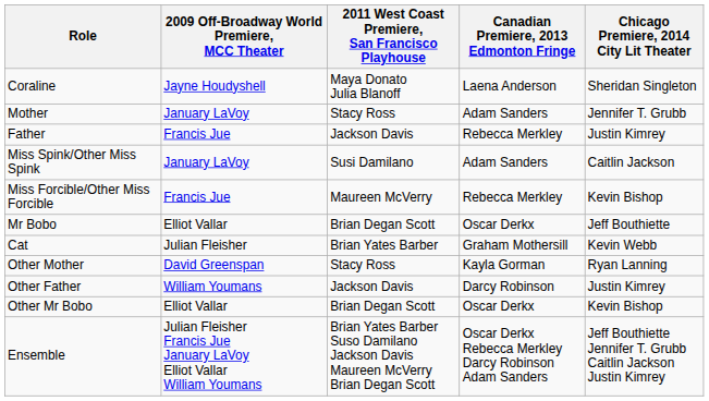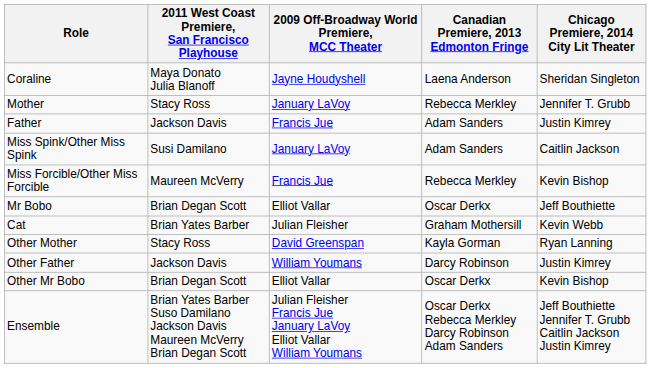 <table class="wikitable">
 <tr>
 <th>Role</th>
+<th>2011 West Coast Premiere,<br><a href='#'>San Francisco Playhouse</a></th>
 <th>2009 Off-Broadway World Premiere,<br><a href='#'>MCC Theater</a></th>
-<th>2011 West Coast Premiere,<br><a href='#'>San Francisco Playhouse</a></th>
 <th>Canadian Premiere, 2013<br><a href='#'>Edmonton Fringe</a></th>
 <th>Chicago Premiere, 2014<br>City Lit Theater</th>
 </tr>
 <tr>
 <td>Coraline</td>
+<td>Maya Donato<br>Julia Blanoff</td>
 <td><a href='#'>Jayne Houdyshell</a></td>
-<td>Maya Donato<br>Julia Blanoff</td>
 <td>Laena Anderson</td>
 <td>Sheridan Singleton</td>
 </tr>
 <tr>
 <td>Mother</td>
+<td>Stacy Ross</td>
 <td><a href='#'>January LaVoy</a></td>
-<td>Stacy Ross</td>
-<td>Adam Sanders</td>
+<td>Rebecca Merkley</td>
 <td>Jennifer T. Grubb</td>
 </tr>
 <tr>
 <td>Father</td>
+<td>Jackson Davis</td>
 <td><a href='#'>Francis Jue</a></td>
-<td>Jackson Davis</td>
-<td>Rebecca Merkley</td>
+<td>Adam Sanders</td>
 <td>Justin Kimrey</td>
 </tr>
 <tr>
 <td>Miss Spink/Other Miss Spink</td>
+<td>Susi Damilano</td>
 <td><a href='#'>January LaVoy</a></td>
-<td>Susi Damilano</td>
 <td>Adam Sanders</td>
 <td>Caitlin Jackson</td>
 </tr>
 <tr>
 <td>Miss Forcible/Other Miss Forcible</td>
+<td>Maureen McVerry</td>
 <td><a href='#'>Francis Jue</a></td>
-<td>Maureen McVerry</td>
 <td>Rebecca Merkley</td>
 <td>Kevin Bishop</td>
 </tr>
 <tr>
 <td>Mr Bobo</td>
+<td>Brian Degan Scott</td>
 <td>Elliot Vallar</td>
-<td>Brian Degan Scott</td>
 <td>Oscar Derkx</td>
 <td>Jeff Bouthiette</td>
 </tr>
 <tr>
 <td>Cat</td>
+<td>Brian Yates Barber</td>
 <td>Julian Fleisher</td>
-<td>Brian Yates Barber</td>
 <td>Graham Mothersill</td>
 <td>Kevin Webb</td>
 </tr>
 <tr>
 <td>Other Mother</td>
+<td>Stacy Ross</td>
 <td><a href='#'>David Greenspan</a></td>
-<td>Stacy Ross</td>
 <td>Kayla Gorman</td>
 <td>Ryan Lanning</td>
 </tr>
 <tr>
 <td>Other Father</td>
+<td>Jackson Davis</td>
 <td><a href='#'>William Youmans</a></td>
-<td>Jackson Davis</td>
 <td>Darcy Robinson</td>
 <td>Justin Kimrey</td>
 </tr>
 <tr>
 <td>Other Mr Bobo</td>
+<td>Brian Degan Scott</td>
 <td>Elliot Vallar</td>
-<td>Brian Degan Scott</td>
 <td>Oscar Derkx</td>
 <td>Kevin Bishop</td>
 </tr>
 <tr>
 <td>Ensemble</td>
+<td>Brian Yates Barber<br>Suso Damilano<br>Jackson Davis<br>Maureen McVerry<br>Brian Degan Scott</td>
 <td>Julian Fleisher<br><a href='#'>Francis Jue</a><br><a href='#'>January LaVoy</a><br>Elliot Vallar<br><a href='#'>William Youmans</a></td>
-<td>Brian Yates Barber<br>Suso Damilano<br>Jackson Davis<br>Maureen McVerry<br>Brian Degan Scott</td>
 <td>Oscar Derkx<br>Rebecca Merkley<br>Darcy Robinson<br>Adam Sanders</td>
 <td>Jeff Bouthiette<br>Jennifer T. Grubb<br>Caitlin Jackson<br>Justin Kimrey</td>
 </tr>
 </table>
